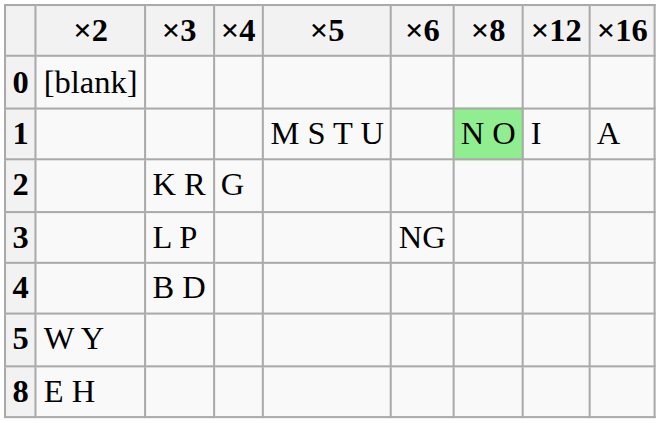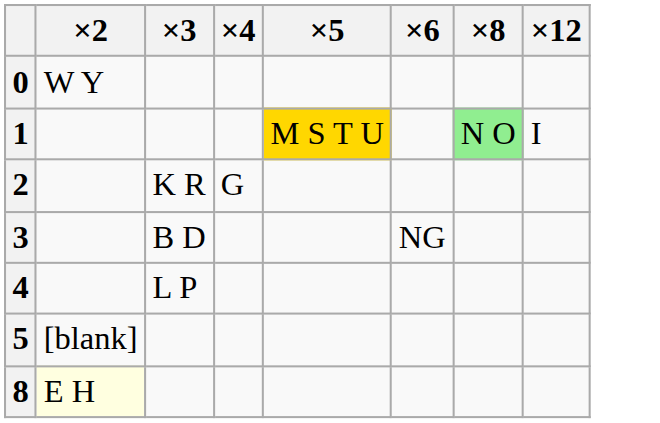 <table class="wikitable floatright">
 <tr>
 <th></th>
 <th>×2</th>
 <th>×3</th>
 <th>×4</th>
 <th>×5</th>
 <th>×6</th>
 <th>×8</th>
 <th>×12</th>
-<th>×16</th>
 </tr>
 <tr>
 <th>0</th>
-<td>[blank]</td>
-<td></td>
+<td>W Y</td>
 <td></td>
 <td></td>
 <td></td>
 <td></td>
 <td></td>
 <td></td>
 </tr>
 <tr>
 <th>1</th>
 <td></td>
 <td></td>
 <td></td>
-<td>M S T U</td>
+<td style="background: gold;">M S T U</td>
 <td></td>
 <td style="background: lightgreen;">N O</td>
 <td>I</td>
-<td>A</td>
 </tr>
 <tr>
 <th>2</th>
 <td></td>
 <td>K R</td>
 <td>G</td>
 <td></td>
 <td></td>
 <td></td>
 <td></td>
-<td></td>
 </tr>
 <tr>
 <th>3</th>
 <td></td>
-<td>L P</td>
+<td>B D</td>
 <td></td>
 <td></td>
 <td>NG</td>
-<td></td>
 <td></td>
 <td></td>
 </tr>
 <tr>
 <th>4</th>
 <td></td>
-<td>B D</td>
-<td></td>
+<td>L P</td>
 <td></td>
 <td></td>
 <td></td>
 <td></td>
 <td></td>
 </tr>
 <tr>
 <th>5</th>
-<td>W Y</td>
-<td></td>
+<td>[blank]</td>
 <td></td>
 <td></td>
 <td></td>
 <td></td>
 <td></td>
 <td></td>
 </tr>
 <tr>
 <th>8</th>
-<td>E H</td>
-<td></td>
+<td style="background: lightyellow;">E H</td>
 <td></td>
 <td></td>
 <td></td>
 <td></td>
 <td></td>
 <td></td>
 </tr>
 </table>
